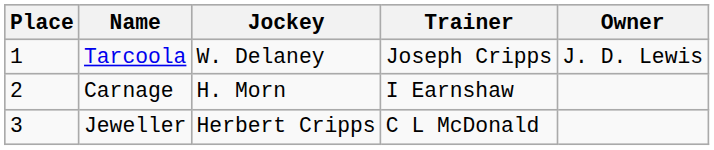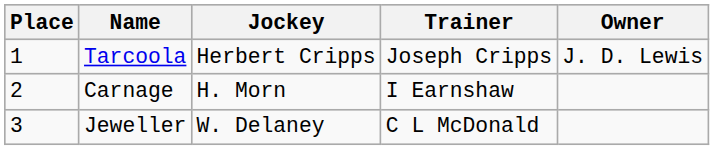 <table class="wikitable">
 <tr>
 <th>Place</th>
 <th>Name</th>
 <th>Jockey</th>
 <th>Trainer</th>
 <th>Owner</th>
 </tr>
 <tr>
 <td>1</td>
 <td><a href='#'>Tarcoola</a></td>
-<td>W. Delaney</td>
+<td>Herbert Cripps</td>
 <td>Joseph Cripps</td>
 <td>J. D. Lewis</td>
 </tr>
 <tr>
 <td>2</td>
 <td>Carnage</td>
 <td>H. Morn</td>
 <td>I Earnshaw</td>
 <td></td>
 </tr>
 <tr>
 <td>3</td>
 <td>Jeweller</td>
-<td>Herbert Cripps</td>
+<td>W. Delaney</td>
 <td>C L McDonald</td>
 </tr>
 </table>
